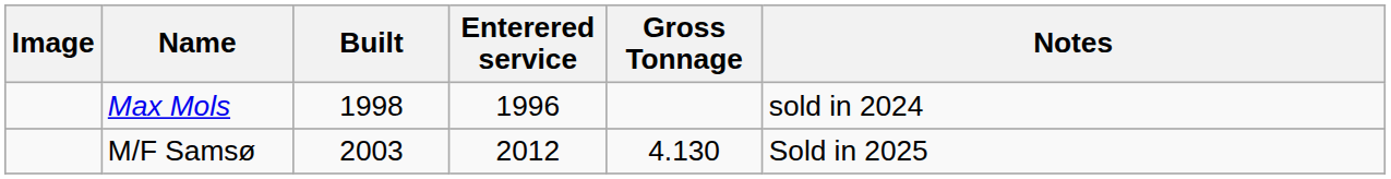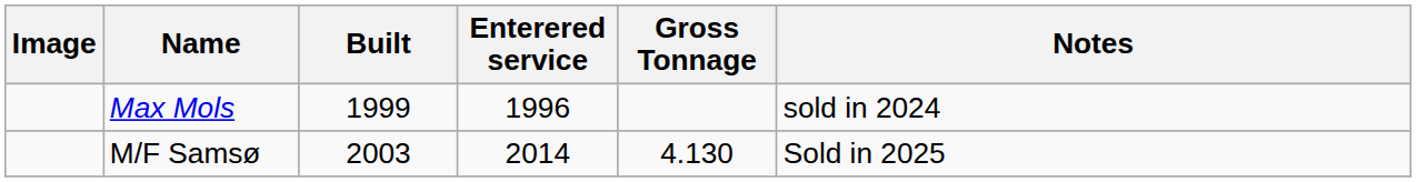 <table class="wikitable sortable" border="1">
 <tr>
 <th class="unsortable">Image</th>
 <th scope="col" width="100pt">Name</th>
 <th scope="col" width="80pt">Built</th>
 <th scope="col" width="80pt">Enterered service</th>
 <th scope="col" width="80pt">Gross Tonnage</th>
 <th scope="col" width="340pt" class="unsortable">Notes</th>
 </tr>
 <tr>
 <td></td>
 <td><em><a href='#'>Max Mols</a></em></td>
-<td align="Center">1998</td>
+<td align="Center">1999</td>
 <td align="Center">1996</td>
 <td align="Center"></td>
 <td>sold in 2024</td>
 </tr>
 <tr>
 <td></td>
 <td>M/F Samsø</td>
 <td align="Center">2003</td>
-<td align="Center">2012</td>
+<td align="Center">2014</td>
 <td align="Center">4.130</td>
 <td>Sold in 2025 </td>
 </tr>
 </table>
